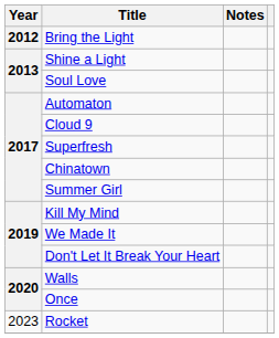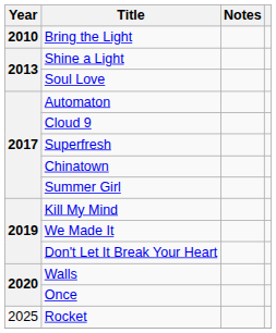 <table class="wikitable plainrowheaders sortable">
 <tr>
 <th scope="col">Year</th>
 <th scope="col">Title</th>
 <th scope="col" class="unsortable">Notes</th>
 <th scope="col" class="unsortable"></th>
 </tr>
 <tr>
-<th scope="row">2012</th>
+<th scope="row">2010</th>
 <td><a href='#'>Bring the Light</a></td>
 <td></td>
 <td style="text-align:center;"></td>
 </tr>
 <tr>
 <th scope="row" rowspan="2">2013</th>
 <td><a href='#'>Shine a Light</a></td>
 <td></td>
 <td style="text-align:center;"></td>
 </tr>
 <tr>
 <td><a href='#'>Soul Love</a></td>
 <td></td>
 <td style="text-align:center;"></td>
 </tr>
 <tr>
 <th scope="row" rowspan="5">2017</th>
 <td><a href='#'>Automaton</a></td>
 <td></td>
 <td style="text-align:center;"></td>
 </tr>
 <tr>
 <td><a href='#'>Cloud 9</a></td>
 <td></td>
 <td style="text-align:center;"></td>
 </tr>
 <tr>
 <td><a href='#'>Superfresh</a></td>
 <td></td>
 <td style="text-align:center;"></td>
 </tr>
 <tr>
 <td><a href='#'>Chinatown</a></td>
 <td></td>
 <td style="text-align:center;"></td>
 </tr>
 <tr>
 <td><a href='#'>Summer Girl</a></td>
 <td></td>
 <td style="text-align:center;"></td>
 </tr>
 <tr>
 <th scope="row" rowspan="3">2019</th>
 <td><a href='#'>Kill My Mind</a></td>
 <td></td>
 <td style="text-align:center;"></td>
 </tr>
 <tr>
 <td><a href='#'>We Made It</a></td>
 <td></td>
 <td style="text-align:center;"></td>
 </tr>
 <tr>
 <td><a href='#'>Don't Let It Break Your Heart</a></td>
 <td></td>
 <td style="text-align:center;"></td>
 </tr>
 <tr>
 <th scope="row" rowspan="2">2020</th>
 <td><a href='#'>Walls</a></td>
 <td></td>
 <td style="text-align:center;"></td>
 </tr>
 <tr>
 <td><a href='#'>Once</a></td>
 <td></td>
 <td style="text-align:center;"></td>
 </tr>
 <tr>
-<td>2023</td>
+<td>2025</td>
 <td><a href='#'>Rocket</a></td>
 <td></td>
 <td style="text-align:center;"></td>
 </tr>
 <tr>
 </tr>
 </table>
